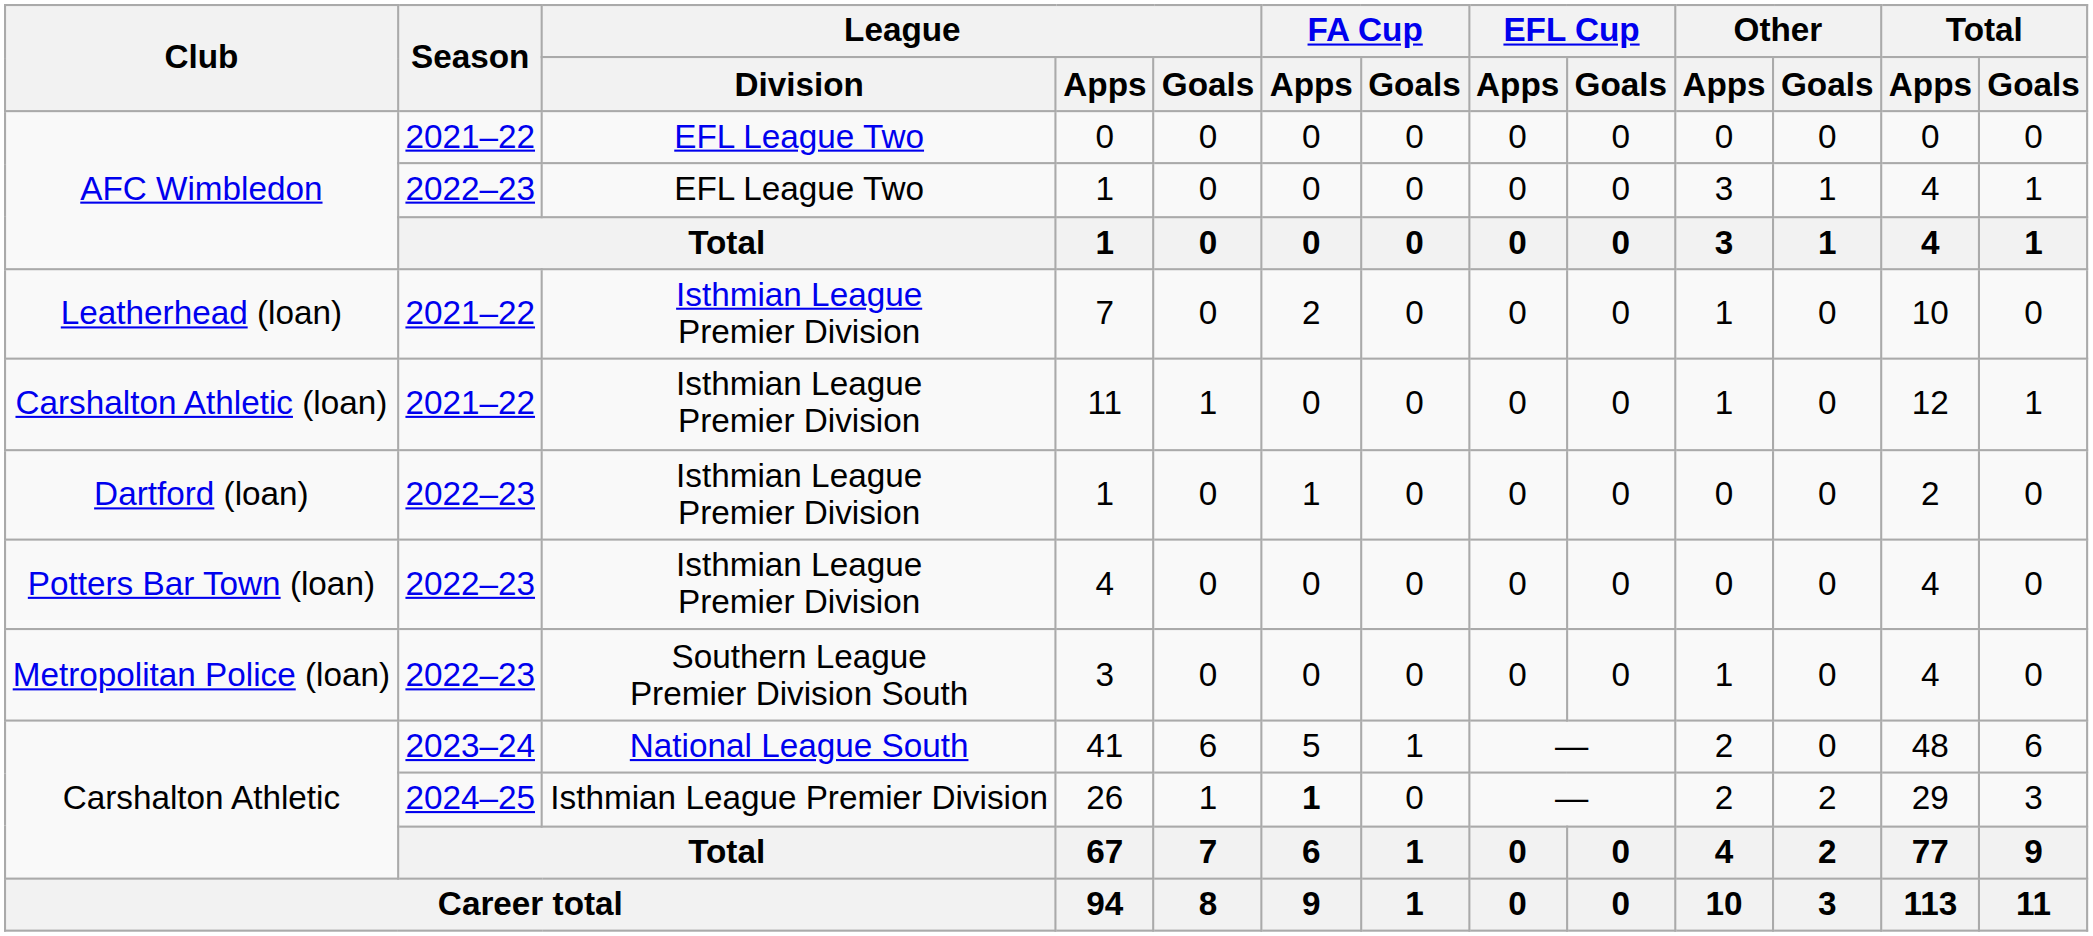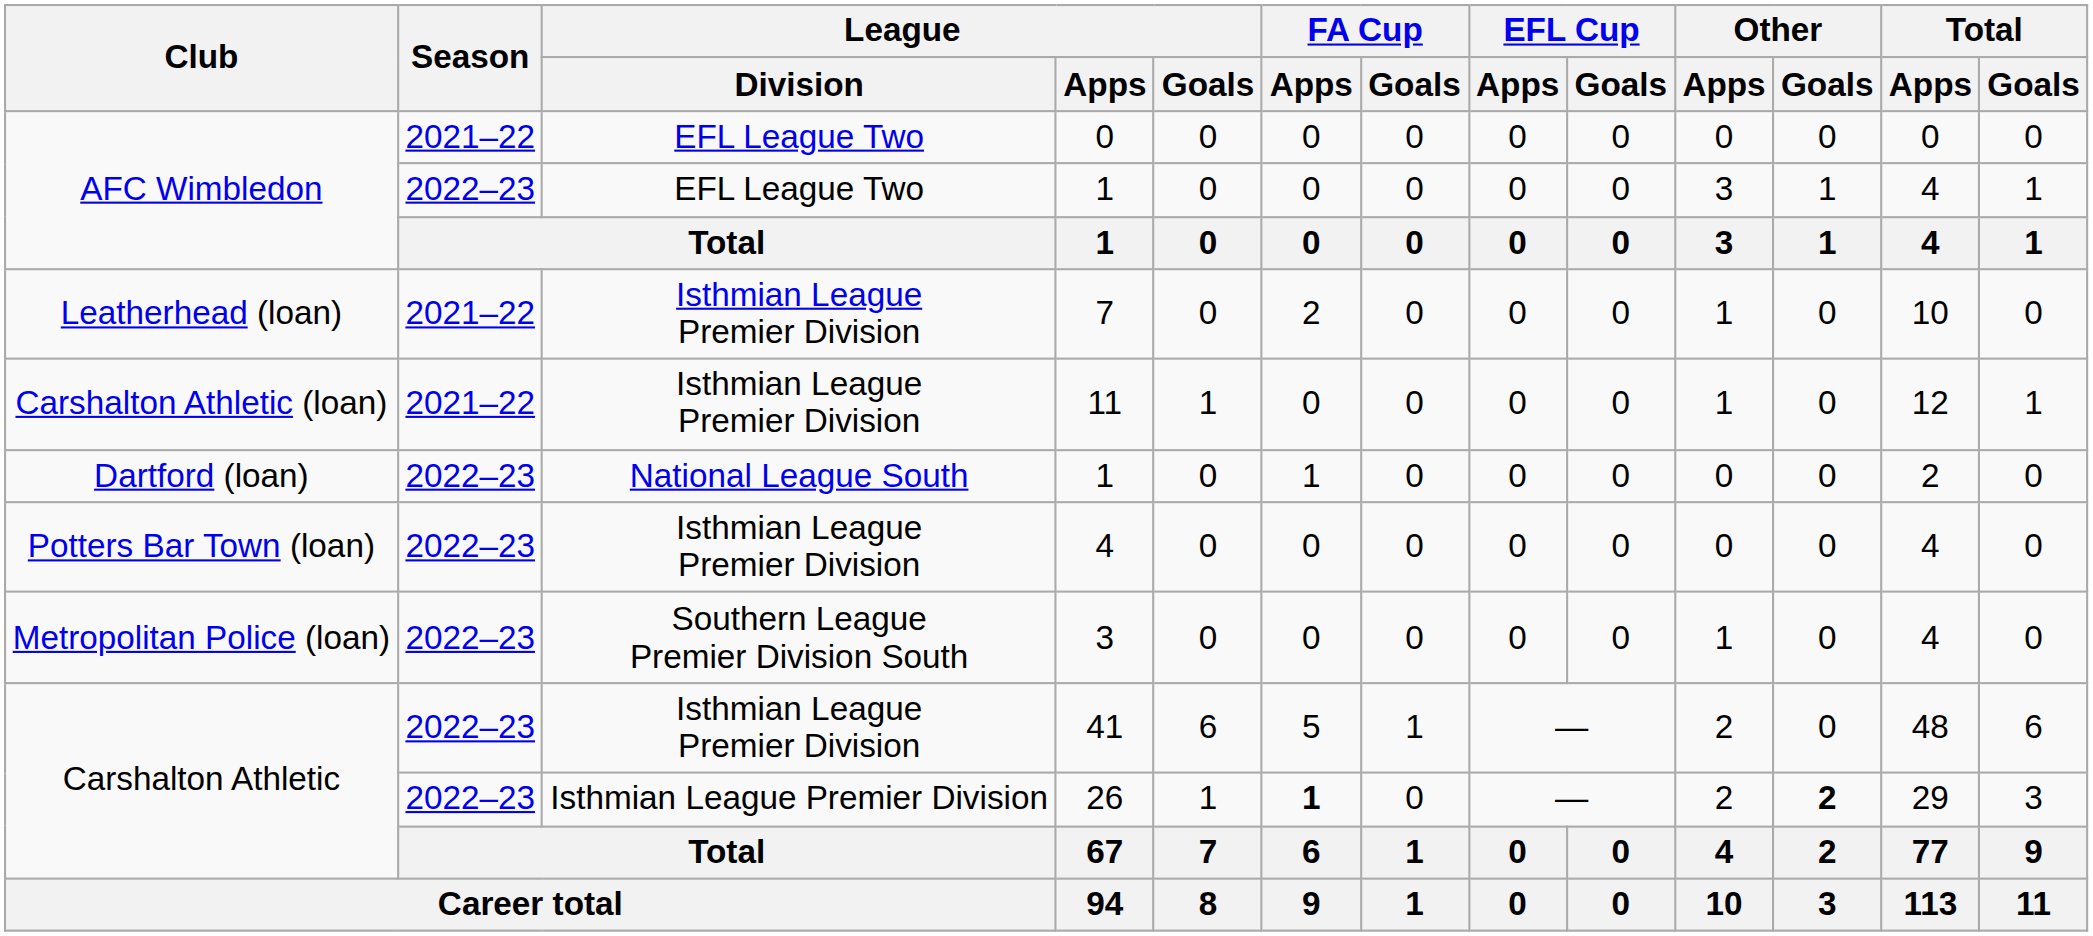 <table class="wikitable" style="text-align:center;">
 <tr>
 <th rowspan="2">Club</th>
 <th rowspan="2">Season</th>
 <th colspan="3">League</th>
 <th colspan="2"><a href='#'>FA Cup</a></th>
 <th colspan="2"><a href='#'>EFL Cup</a></th>
 <th colspan="2">Other</th>
 <th colspan="2">Total</th>
 </tr>
 <tr>
 <th>Division</th>
 <th>Apps</th>
 <th>Goals</th>
 <th>Apps</th>
 <th>Goals</th>
 <th>Apps</th>
 <th>Goals</th>
 <th>Apps</th>
 <th>Goals</th>
 <th>Apps</th>
 <th>Goals</th>
 </tr>
 <tr>
 <td rowspan="3"><a href='#'>AFC Wimbledon</a></td>
 <td><a href='#'>2021–22</a></td>
 <td><a href='#'>EFL League Two</a></td>
 <td>0</td>
 <td>0</td>
 <td>0</td>
 <td>0</td>
 <td>0</td>
 <td>0</td>
 <td>0</td>
 <td>0</td>
 <td>0</td>
 <td>0</td>
 </tr>
 <tr>
 <td><a href='#'>2022–23</a></td>
 <td>EFL League Two</td>
 <td>1</td>
 <td>0</td>
 <td>0</td>
 <td>0</td>
 <td>0</td>
 <td>0</td>
 <td>3</td>
 <td>1</td>
 <td>4</td>
 <td>1</td>
 </tr>
 <tr>
 <th colspan="2">Total</th>
 <th>1</th>
 <th>0</th>
 <th>0</th>
 <th>0</th>
 <th>0</th>
 <th>0</th>
 <th>3</th>
 <th>1</th>
 <th>4</th>
 <th>1</th>
 </tr>
 <tr>
 <td><a href='#'>Leatherhead</a> (loan)</td>
 <td><a href='#'>2021–22</a></td>
 <td><a href='#'>Isthmian League</a><br>Premier Division</td>
 <td>7</td>
 <td>0</td>
 <td>2</td>
 <td>0</td>
 <td>0</td>
 <td>0</td>
 <td>1</td>
 <td>0</td>
 <td>10</td>
 <td>0</td>
 </tr>
 <tr>
 <td><a href='#'>Carshalton Athletic</a> (loan)</td>
 <td><a href='#'>2021–22</a></td>
 <td>Isthmian League<br>Premier Division</td>
 <td>11</td>
 <td>1</td>
 <td>0</td>
 <td>0</td>
 <td>0</td>
 <td>0</td>
 <td>1</td>
 <td>0</td>
 <td>12</td>
 <td>1</td>
 </tr>
 <tr>
 <td><a href='#'>Dartford</a> (loan)</td>
 <td><a href='#'>2022–23</a></td>
-<td>Isthmian League<br>Premier Division</td>
+<td><a href='#'>National League South</a></td>
 <td>1</td>
 <td>0</td>
 <td>1</td>
 <td>0</td>
 <td>0</td>
 <td>0</td>
 <td>0</td>
 <td>0</td>
 <td>2</td>
 <td>0</td>
 </tr>
 <tr>
 <td><a href='#'>Potters Bar Town</a> (loan)</td>
 <td><a href='#'>2022–23</a></td>
 <td>Isthmian League<br>Premier Division</td>
 <td>4</td>
 <td>0</td>
 <td>0</td>
 <td>0</td>
 <td>0</td>
 <td>0</td>
 <td>0</td>
 <td>0</td>
 <td>4</td>
 <td>0</td>
 </tr>
 <tr>
 <td><a href='#'>Metropolitan Police</a> (loan)</td>
 <td><a href='#'>2022–23</a></td>
 <td>Southern League<br>Premier Division South</td>
 <td>3</td>
 <td>0</td>
 <td>0</td>
 <td>0</td>
 <td>0</td>
 <td>0</td>
 <td>1</td>
 <td>0</td>
 <td>4</td>
 <td>0</td>
 </tr>
 <tr>
 <td rowspan="3">Carshalton Athletic</td>
-<td><a href='#'>2023–24</a></td>
-<td><a href='#'>National League South</a></td>
+<td><a href='#'>2022–23</a></td>
+<td>Isthmian League<br>Premier Division</td>
 <td>41</td>
 <td>6</td>
 <td>5</td>
 <td>1</td>
 <td colspan="2">—</td>
 <td>2</td>
 <td>0</td>
 <td>48</td>
 <td>6</td>
 </tr>
 <tr>
-<td><a href='#'>2024–25</a></td>
+<td><a href='#'>2022–23</a></td>
 <td>Isthmian League Premier Division</td>
 <td>26</td>
 <td>1</td>
 <td><strong>1</strong></td>
 <td>0</td>
 <td colspan="2">—</td>
 <td>2</td>
-<td>2</td>
+<td><strong>2</strong></td>
 <td>29</td>
 <td>3</td>
 </tr>
 <tr>
 <th colspan="2">Total</th>
 <th>67</th>
 <th>7</th>
 <th>6</th>
 <th>1</th>
 <th>0</th>
 <th>0</th>
 <th>4</th>
 <th>2</th>
 <th>77</th>
 <th>9</th>
 </tr>
 <tr>
 <th colspan="3">Career total</th>
 <th>94</th>
 <th>8</th>
 <th>9</th>
 <th>1</th>
 <th>0</th>
 <th>0</th>
 <th>10</th>
 <th>3</th>
 <th>113</th>
 <th>11</th>
 </tr>
 </table>
